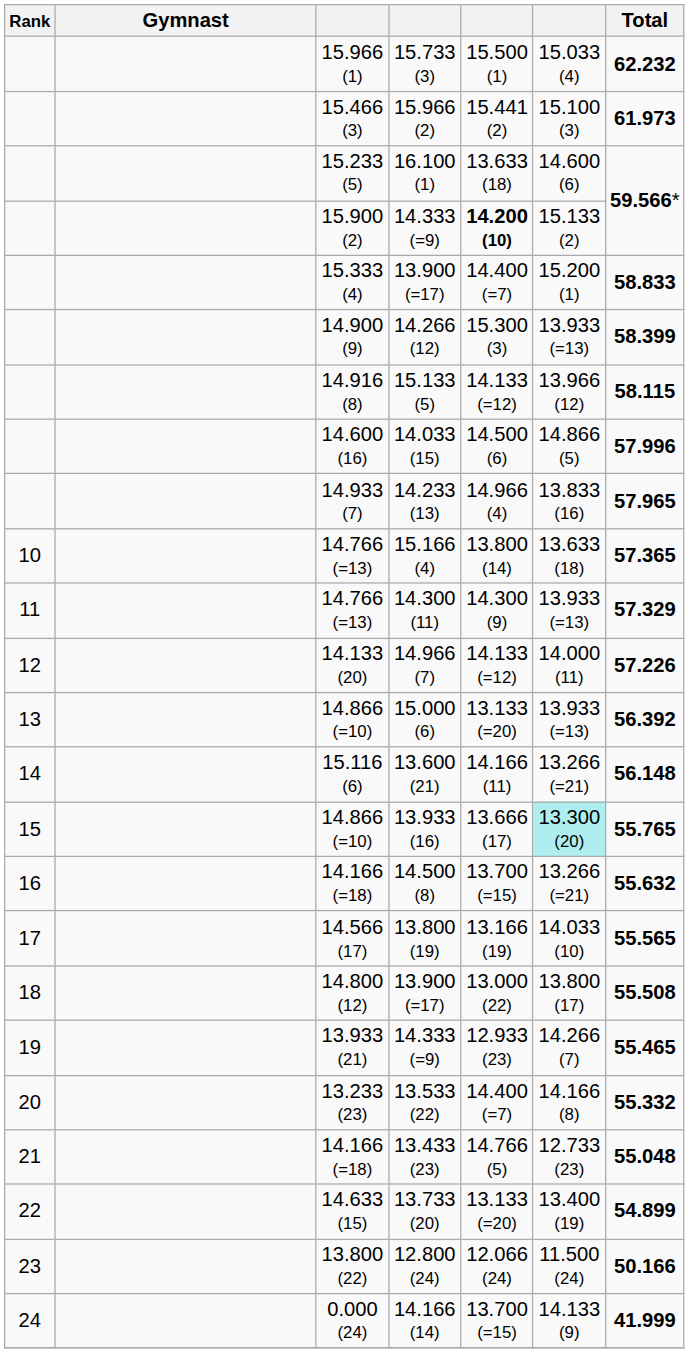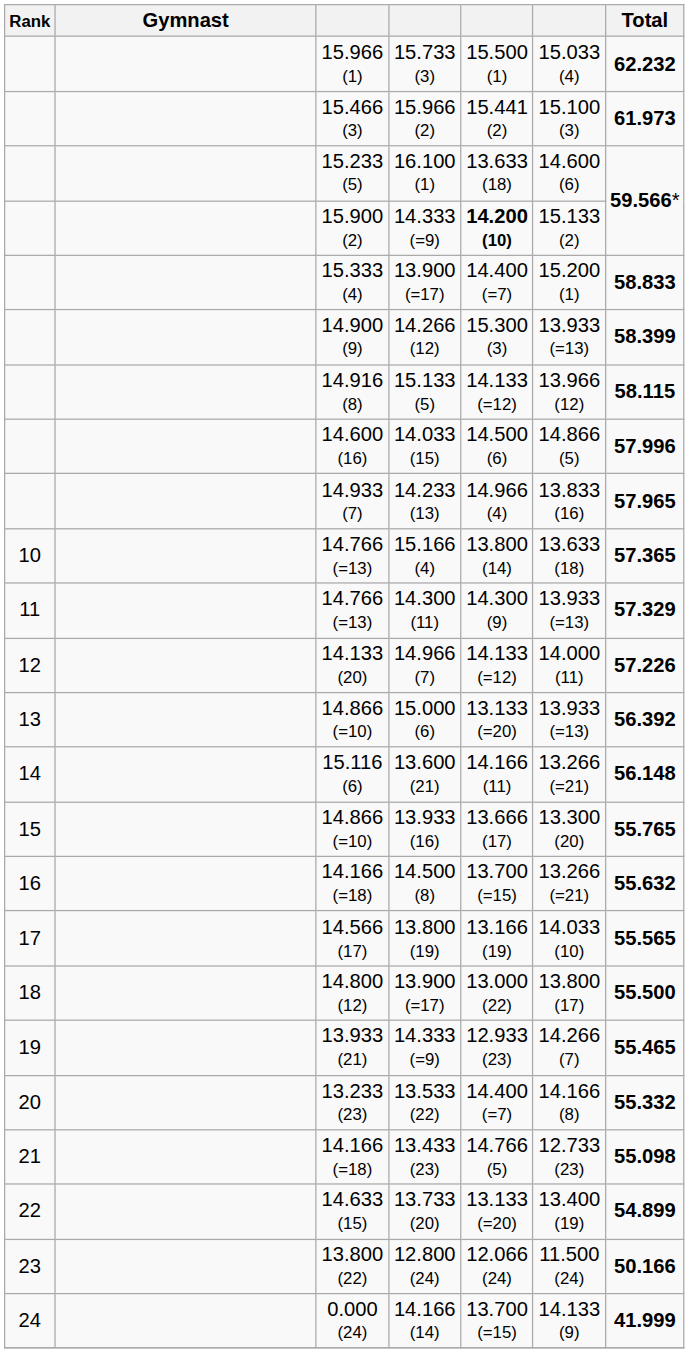 <table class="wikitable sortable" style="text-align:center; font-size:100%">
 <tr>
 <th scope="col" style="width:15px;" data-sort-type="number"><small>Rank</small></th>
 <th ! scope="col" style="width:200px;">Gymnast</th>
 <th ! scope="col" style="width:50px;"></th>
 <th ! scope="col" style="width:50px;"></th>
 <th ! scope="col" style="width:50px;"></th>
 <th ! scope="col" style="width:50px;"></th>
 <th ! scope="col" style="width:50px;">Total</th>
 </tr>
 <tr>
 <td></td>
 <td align=left></td>
 <td>15.966<br><small>(1)</small></td>
 <td>15.733<br><small>(3)</small></td>
 <td>15.500<br><small>(1)</small></td>
 <td>15.033<br><small>(4)</small></td>
 <td><strong>62.232</strong></td>
 </tr>
 <tr>
 <td></td>
 <td align=left></td>
 <td>15.466<br><small>(3)</small></td>
 <td>15.966<br><small>(2)</small></td>
 <td>15.441<br><small>(2)</small></td>
 <td>15.100<br><small>(3)</small></td>
 <td><strong>61.973</strong></td>
 </tr>
 <tr>
 <td></td>
 <td align=left></td>
 <td>15.233<br><small>(5)</small></td>
 <td>16.100<br><small>(1)</small></td>
 <td>13.633<br><small>(18)</small></td>
 <td>14.600<br><small>(6)</small></td>
 <td rowspan="2"><strong>59.566</strong>*</td>
 </tr>
 <tr>
 <td></td>
 <td align=left></td>
 <td>15.900<br><small>(2)</small></td>
 <td>14.333<br><small>(=9)</small></td>
 <td><strong>14.200<br><small>(10)</small></strong></td>
 <td>15.133<br><small>(2)</small></td>
 </tr>
 <tr>
 <td></td>
 <td align=left></td>
 <td>15.333<br><small>(4)</small></td>
 <td>13.900<br><small>(=17)</small></td>
 <td>14.400<br><small>(=7)</small></td>
 <td>15.200<br><small>(1)</small></td>
 <td><strong>58.833</strong></td>
 </tr>
 <tr>
 <td></td>
 <td align=left></td>
 <td>14.900<br><small>(9)</small></td>
 <td>14.266<br><small>(12)</small></td>
 <td>15.300<br><small>(3)</small></td>
 <td>13.933<br><small>(=13)</small></td>
 <td><strong>58.399</strong></td>
 </tr>
 <tr>
 <td></td>
 <td align=left></td>
 <td>14.916<br><small>(8)</small></td>
 <td>15.133<br><small>(5)</small></td>
 <td>14.133<br><small>(=12)</small></td>
 <td>13.966<br><small>(12)</small></td>
 <td><strong>58.115</strong></td>
 </tr>
 <tr>
 <td></td>
 <td align=left></td>
 <td>14.600<br><small>(16)</small></td>
 <td>14.033<br><small>(15)</small></td>
 <td>14.500<br><small>(6)</small></td>
 <td>14.866<br><small>(5)</small></td>
 <td><strong>57.996</strong></td>
 </tr>
 <tr>
 <td></td>
 <td align=left></td>
 <td>14.933<br><small>(7)</small></td>
 <td>14.233<br><small>(13)</small></td>
 <td>14.966<br><small>(4)</small></td>
 <td>13.833<br><small>(16)</small></td>
 <td><strong>57.965</strong></td>
 </tr>
 <tr>
 <td>10</td>
 <td align=left></td>
 <td>14.766<br><small>(=13)</small></td>
 <td>15.166<br><small>(4)</small></td>
 <td>13.800<br><small>(14)</small></td>
 <td>13.633<br><small>(18)</small></td>
 <td><strong>57.365</strong></td>
 </tr>
 <tr>
 <td>11</td>
 <td align=left></td>
 <td>14.766<br><small>(=13)</small></td>
 <td>14.300<br><small>(11)</small></td>
 <td>14.300<br><small>(9)</small></td>
 <td>13.933<br><small>(=13)</small></td>
 <td><strong>57.329</strong></td>
 </tr>
 <tr>
 <td>12</td>
 <td align=left></td>
 <td>14.133<br><small>(20)</small></td>
 <td>14.966<br><small>(7)</small></td>
 <td>14.133<br><small>(=12)</small></td>
 <td>14.000<br><small>(11)</small></td>
 <td><strong>57.226</strong></td>
 </tr>
 <tr>
 <td>13</td>
 <td align=left></td>
 <td>14.866<br><small>(=10)</small></td>
 <td>15.000<br><small>(6)</small></td>
 <td>13.133<br><small>(=20)</small></td>
 <td>13.933<br><small>(=13)</small></td>
 <td><strong>56.392</strong></td>
 </tr>
 <tr>
 <td>14</td>
 <td align=left></td>
 <td>15.116<br><small>(6)</small></td>
 <td>13.600<br><small>(21)</small></td>
 <td>14.166<br><small>(11)</small></td>
 <td>13.266<br><small>(=21)</small></td>
 <td><strong>56.148</strong></td>
 </tr>
 <tr>
 <td>15</td>
 <td align=left></td>
 <td>14.866<br><small>(=10)</small></td>
 <td>13.933<br><small>(16)</small></td>
 <td>13.666<br><small>(17)</small></td>
-<td style="background: paleturquoise;">13.300<br><small>(20)</small></td>
+<td>13.300<br><small>(20)</small></td>
 <td><strong>55.765</strong></td>
 </tr>
 <tr>
 <td>16</td>
 <td align=left></td>
 <td>14.166<br><small>(=18)</small></td>
 <td>14.500<br><small>(8)</small></td>
 <td>13.700<br><small>(=15)</small></td>
 <td>13.266<br><small>(=21)</small></td>
 <td><strong>55.632</strong></td>
 </tr>
 <tr>
 <td>17</td>
 <td align=left></td>
 <td>14.566<br><small>(17)</small></td>
 <td>13.800<br><small>(19)</small></td>
 <td>13.166<br><small>(19)</small></td>
 <td>14.033<br><small>(10)</small></td>
 <td><strong>55.565</strong></td>
 </tr>
 <tr>
 <td>18</td>
 <td align=left></td>
 <td>14.800<br><small>(12)</small></td>
 <td>13.900<br><small>(=17)</small></td>
 <td>13.000<br><small>(22)</small></td>
 <td>13.800<br><small>(17)</small></td>
-<td><strong>55.508</strong></td>
+<td><strong>55.500</strong></td>
 </tr>
 <tr>
 <td>19</td>
 <td align=left></td>
 <td>13.933<br><small>(21)</small></td>
 <td>14.333<br><small>(=9)</small></td>
 <td>12.933<br><small>(23)</small></td>
 <td>14.266<br><small>(7)</small></td>
 <td><strong>55.465</strong></td>
 </tr>
 <tr>
 <td>20</td>
 <td align=left></td>
 <td>13.233<br><small>(23)</small></td>
 <td>13.533<br><small>(22)</small></td>
 <td>14.400<br><small>(=7)</small></td>
 <td>14.166<br><small>(8)</small></td>
 <td><strong>55.332</strong></td>
 </tr>
 <tr>
 <td>21</td>
 <td align=left></td>
 <td>14.166<br><small>(=18)</small></td>
 <td>13.433<br><small>(23)</small></td>
 <td>14.766<br><small>(5)</small></td>
 <td>12.733<br><small>(23)</small></td>
-<td><strong>55.048</strong></td>
+<td><strong>55.098</strong></td>
 </tr>
 <tr>
 <td>22</td>
 <td align=left></td>
 <td>14.633<br><small>(15)</small></td>
 <td>13.733<br><small>(20)</small></td>
 <td>13.133<br><small>(=20)</small></td>
 <td>13.400<br><small>(19)</small></td>
 <td><strong>54.899</strong></td>
 </tr>
 <tr>
 <td>23</td>
 <td align=left></td>
 <td>13.800<br><small>(22)</small></td>
 <td>12.800<br><small>(24)</small></td>
 <td>12.066<br><small>(24)</small></td>
 <td>11.500<br><small>(24)</small></td>
 <td><strong>50.166</strong></td>
 </tr>
 <tr>
 <td>24</td>
 <td align=left></td>
 <td>0.000<br><small>(24)</small></td>
 <td>14.166<br><small>(14)</small></td>
 <td>13.700<br><small>(=15)</small></td>
 <td>14.133<br><small>(9)</small></td>
 <td><strong>41.999</strong></td>
 </tr>
 <tr>
 </tr>
 </table>
